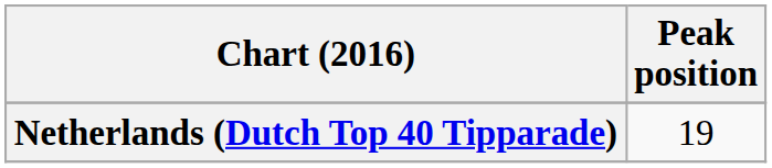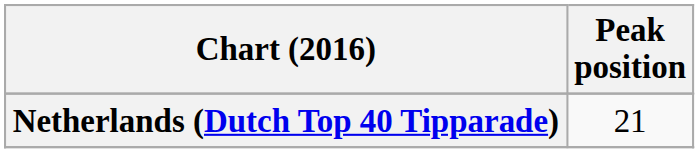 <table class="wikitable sortable plainrowheaders" style="text-align:center">
 <tr>
 <th scope="col">Chart (2016)</th>
 <th scope="col">Peak<br> position</th>
 </tr>
 <tr>
 </tr>
 <tr>
 </tr>
 <tr>
 </tr>
 <tr>
 </tr>
 <tr>
 </tr>
 <tr>
 </tr>
 <tr>
 <th scope="row">Netherlands (<a href='#'>Dutch Top 40 Tipparade</a>)</th>
-<td>19</td>
+<td>21</td>
 </tr>
 <tr>
 </tr>
 <tr>
 </tr>
 <tr>
 </tr>
 <tr>
 </tr>
 <tr>
 </tr>
 </table>
